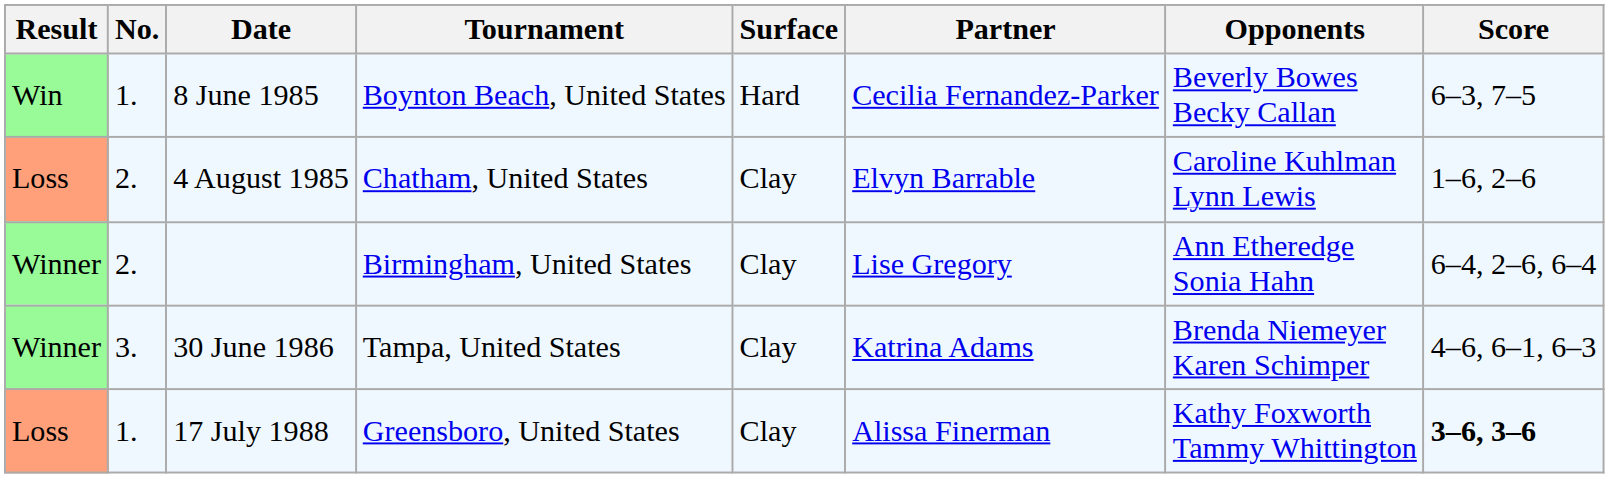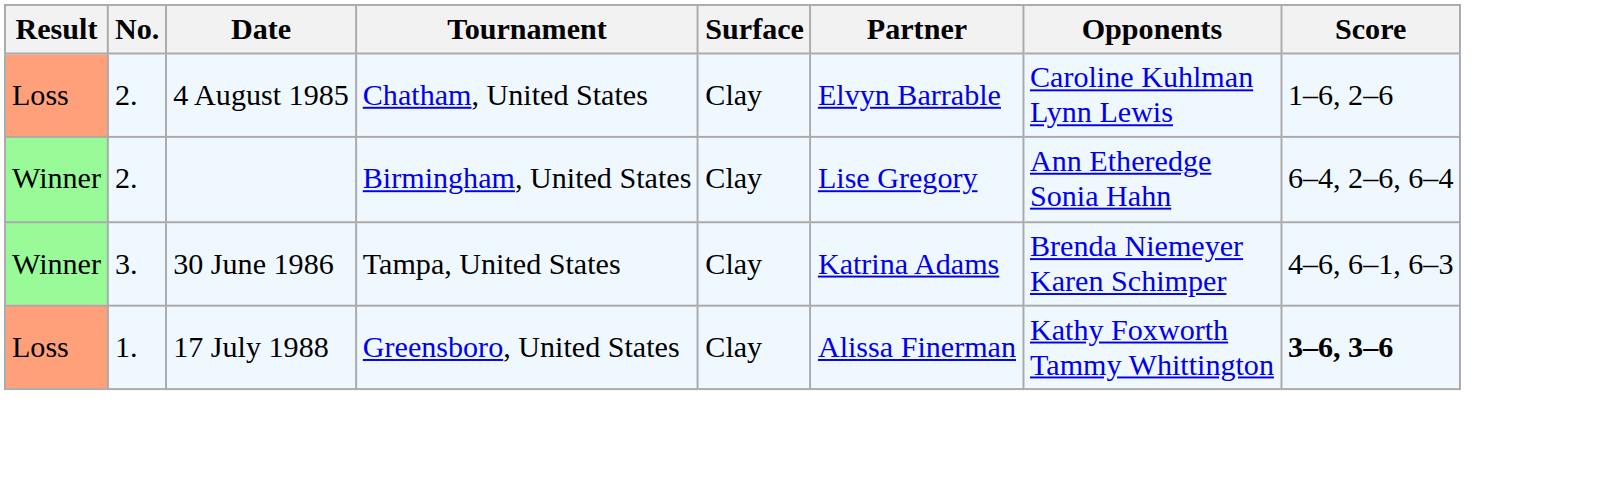 <table class="sortable wikitable" style=font-size:97%>
 <tr>
 <th>Result</th>
 <th>No.</th>
 <th>Date</th>
 <th>Tournament</th>
 <th>Surface</th>
 <th>Partner</th>
 <th>Opponents</th>
 <th>Score</th>
-</tr>
-<tr style="background:#f0f8ff;">
-<td style="background:#98fb98;">Win</td>
-<td>1.</td>
-<td>8 June 1985</td>
-<td><a href='#'>Boynton Beach</a>, United States</td>
-<td>Hard</td>
-<td> <a href='#'>Cecilia Fernandez-Parker</a></td>
-<td> <a href='#'>Beverly Bowes</a><br>  <a href='#'>Becky Callan</a></td>
-<td>6–3, 7–5</td>
 </tr>
 <tr style="background:#f0f8ff;">
 <td style="background:#ffa07a;">Loss</td>
 <td>2.</td>
 <td>4 August 1985</td>
 <td><a href='#'>Chatham</a>, United States</td>
 <td>Clay</td>
 <td> <a href='#'>Elvyn Barrable</a></td>
 <td> <a href='#'>Caroline Kuhlman</a> <br>  <a href='#'>Lynn Lewis</a></td>
 <td>1–6, 2–6</td>
 </tr>
 <tr style="background:#f0f8ff;">
 <td bgcolor="98FB98">Winner</td>
 <td>2.</td>
 <td></td>
 <td><a href='#'>Birmingham</a>, United States</td>
 <td>Clay</td>
 <td> <a href='#'>Lise Gregory</a></td>
 <td> <a href='#'>Ann Etheredge</a> <br>  <a href='#'>Sonia Hahn</a></td>
 <td>6–4, 2–6, 6–4</td>
 </tr>
 <tr style="background:#f0f8ff;">
 <td bgcolor="98FB98">Winner</td>
 <td>3.</td>
 <td>30 June 1986</td>
 <td>Tampa, United States</td>
 <td>Clay</td>
 <td> <a href='#'>Katrina Adams</a></td>
 <td> <a href='#'>Brenda Niemeyer</a> <br>  <a href='#'>Karen Schimper</a></td>
 <td>4–6, 6–1, 6–3</td>
 </tr>
 <tr style="background:#f0f8ff;">
 <td style="background:#ffa07a;">Loss</td>
 <td>1.</td>
 <td>17 July 1988</td>
 <td><a href='#'>Greensboro</a>, United States</td>
 <td>Clay</td>
 <td> <a href='#'>Alissa Finerman</a></td>
 <td> <a href='#'>Kathy Foxworth</a> <br>  <a href='#'>Tammy Whittington</a></td>
 <td><strong>3–6, 3–6</strong></td>
 </tr>
 </table>
